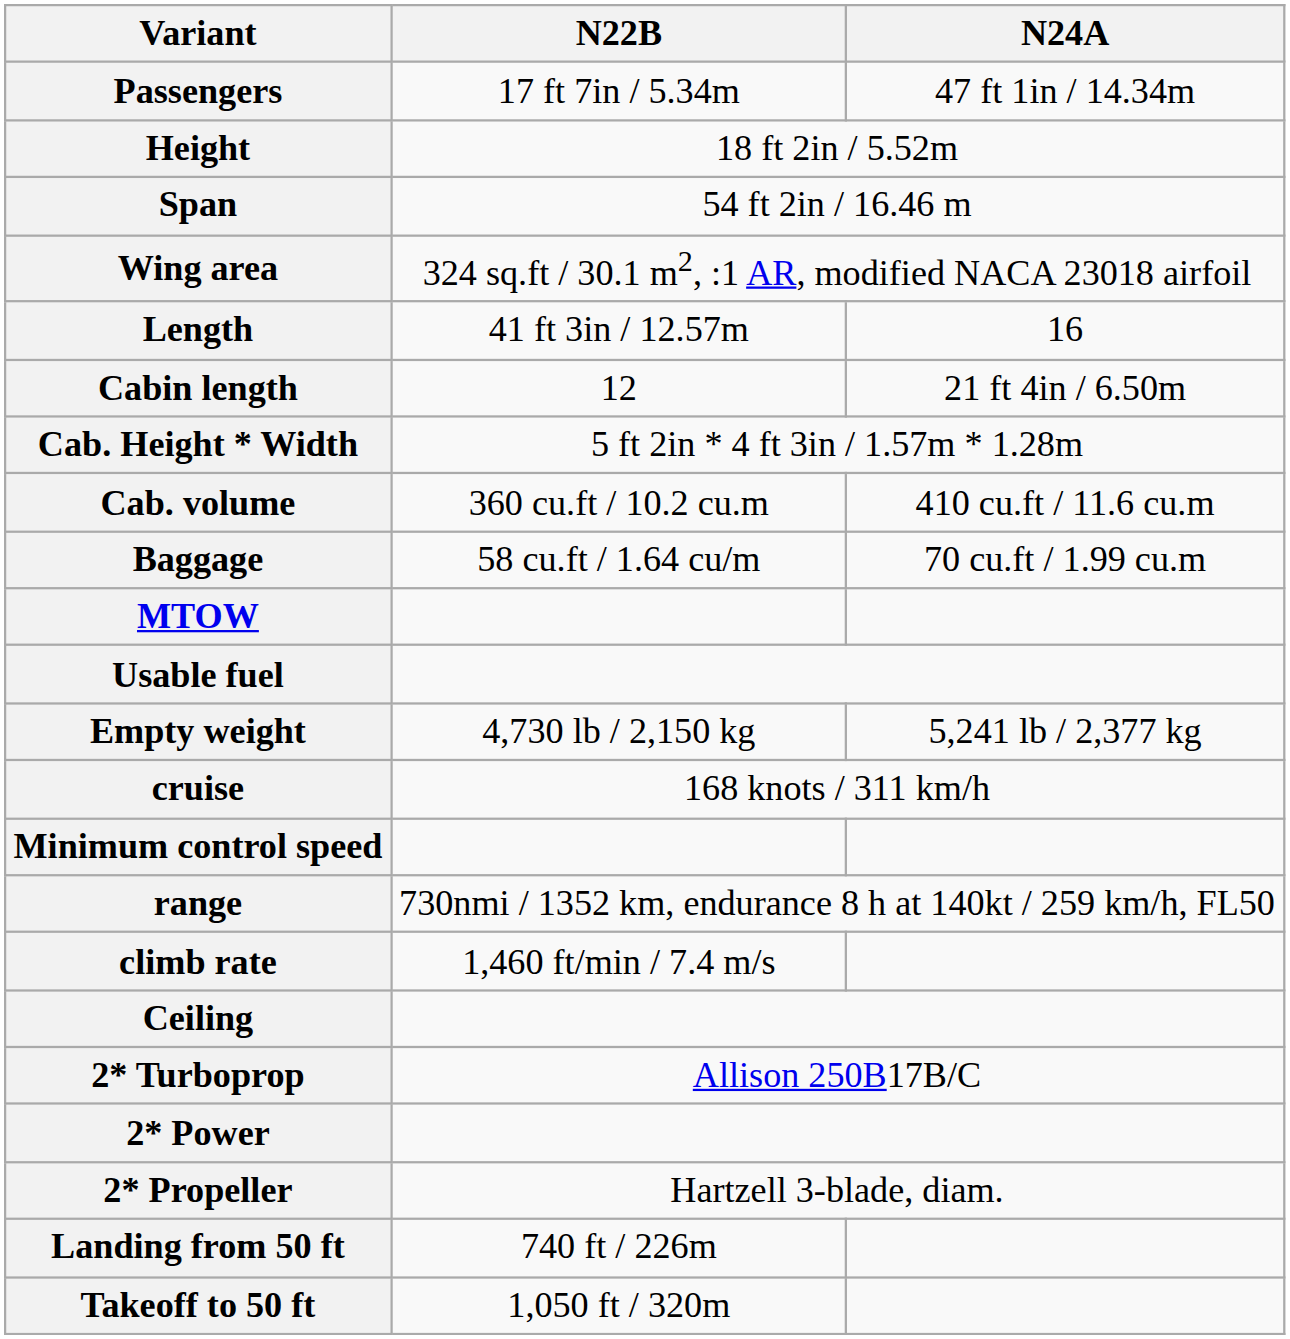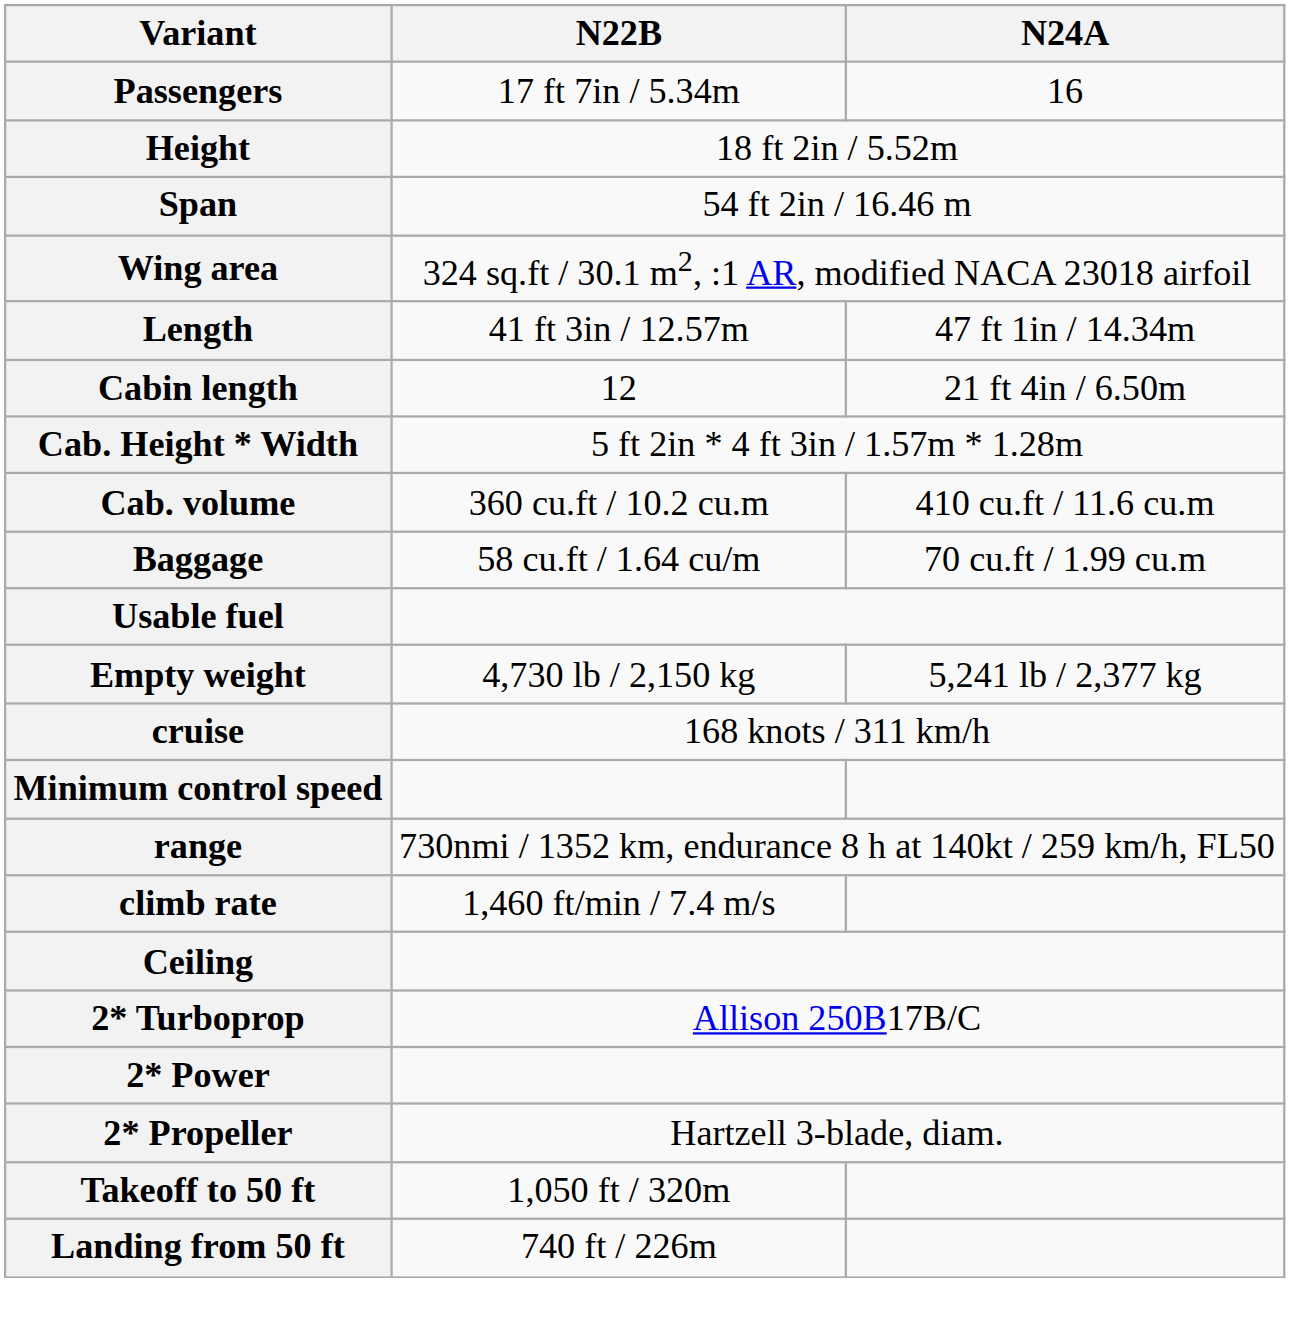 <table class="wikitable" style="text-align:center">
 <tr>
 <th>Variant</th>
 <th>N22B</th>
 <th>N24A</th>
 </tr>
 <tr>
 <th>Passengers</th>
 <td>17 ft 7in / 5.34m</td>
-<td>47 ft 1in / 14.34m</td>
+<td>16</td>
 </tr>
 <tr>
 <th>Height</th>
 <td colspan=2>18 ft 2in / 5.52m</td>
 </tr>
 <tr>
 <th>Span</th>
 <td colspan=2>54 ft 2in / 16.46 m</td>
 </tr>
 <tr>
 <th>Wing area</th>
 <td colspan=2>324 sq.ft / 30.1 m<sup>2</sup>, :1 <a href='#'>AR</a>, modified NACA 23018 airfoil</td>
 </tr>
 <tr>
 <th>Length</th>
 <td>41 ft 3in / 12.57m</td>
-<td>16</td>
+<td>47 ft 1in / 14.34m</td>
 </tr>
 <tr>
 <th>Cabin length</th>
 <td>12</td>
 <td>21 ft 4in / 6.50m</td>
 </tr>
 <tr>
 <th>Cab. Height * Width</th>
 <td colspan=2>5 ft 2in * 4 ft 3in / 1.57m * 1.28m</td>
 </tr>
 <tr>
 <th>Cab. volume</th>
 <td>360 cu.ft / 10.2 cu.m</td>
 <td>410 cu.ft / 11.6 cu.m</td>
 </tr>
 <tr>
 <th>Baggage</th>
 <td>58 cu.ft / 1.64 cu/m</td>
 <td>70 cu.ft / 1.99 cu.m</td>
-</tr>
-<tr>
-<th><a href='#'>MTOW</a></th>
-<td></td>
-<td></td>
 </tr>
 <tr>
 <th>Usable fuel</th>
 <td colspan=2></td>
 </tr>
 <tr>
 <th>Empty weight</th>
 <td>4,730 lb / 2,150 kg</td>
 <td>5,241 lb / 2,377 kg</td>
 </tr>
 <tr>
 <th>cruise</th>
 <td colspan=2>168 knots / 311 km/h</td>
 </tr>
 <tr>
 <th>Minimum control speed</th>
 <td></td>
 <td></td>
 </tr>
 <tr>
 <th>range</th>
 <td colspan=2>730nmi / 1352 km, endurance 8 h at 140kt / 259 km/h, FL50</td>
 </tr>
 <tr>
 <th>climb rate</th>
 <td>1,460 ft/min / 7.4 m/s</td>
 <td></td>
 </tr>
 <tr>
 <th>Ceiling</th>
 <td colspan=2></td>
 </tr>
 <tr>
 <th>2* Turboprop</th>
 <td colspan=2><a href='#'>Allison 250B</a>17B/C</td>
 </tr>
 <tr>
 <th>2* Power</th>
 <td colspan=2></td>
 </tr>
 <tr>
 <th>2* Propeller</th>
 <td colspan=2>Hartzell 3-blade,  diam.</td>
 </tr>
 <tr>
+<th>Takeoff to 50 ft</th>
+<td>1,050 ft / 320m</td>
+<td></td>
+</tr>
+<tr>
 <th>Landing from 50 ft</th>
 <td>740 ft / 226m</td>
 <td></td>
 </tr>
-<tr>
-<th>Takeoff to 50 ft</th>
-<td>1,050 ft / 320m</td>
-<td></td>
-</tr>
 </table>
